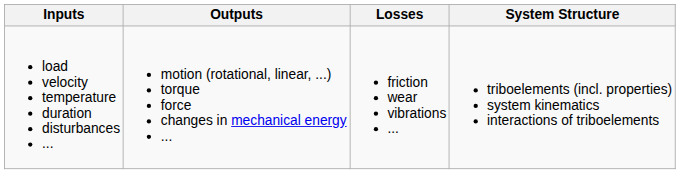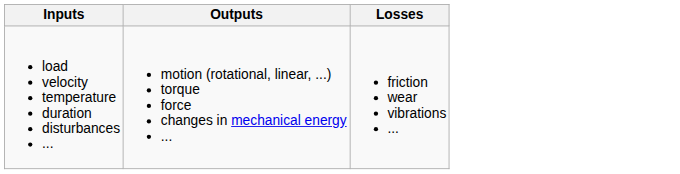 <table class="wikitable">
 <tr>
 <th>Inputs</th>
 <th>Outputs</th>
 <th>Losses</th>
-<th>System Structure</th>
 </tr>
 <tr>
 <td><br><ul><li>load</li><li>velocity</li><li>temperature</li><li>duration</li><li>disturbances</li><li>...</li></ul></td>
 <td><br><ul><li>motion (rotational, linear, ...)</li><li>torque</li><li>force</li><li>changes in <a href='#'>mechanical energy</a></li><li>...</li></ul></td>
 <td><br><ul><li>friction</li><li>wear</li><li>vibrations</li><li>...</li></ul></td>
-<td><br><ul><li>triboelements (incl. properties)</li><li>system kinematics</li><li>interactions of triboelements</li></ul></td>
 </tr>
 </table>
